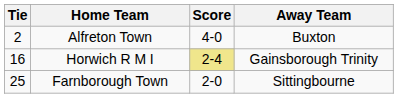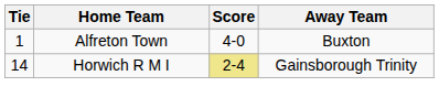 <table class="wikitable" style="text-align:center;">
 <tr>
 <th width=20>Tie</th>
 <th width=175>Home Team</th>
 <th width=20>Score</th>
 <th width=175>Away Team</th>
 </tr>
 <tr>
-<td>2</td>
+<td>1</td>
 <td>Alfreton Town</td>
 <td>4-0</td>
 <td>Buxton</td>
 </tr>
 <tr>
-<td>16</td>
+<td>14</td>
 <td>Horwich R M I</td>
 <td style="background: khaki;">2-4</td>
 <td>Gainsborough Trinity</td>
 </tr>
-<tr>
-<td>25</td>
-<td>Farnborough Town</td>
-<td>2-0</td>
-<td>Sittingbourne</td>
-</tr>
 </table>
